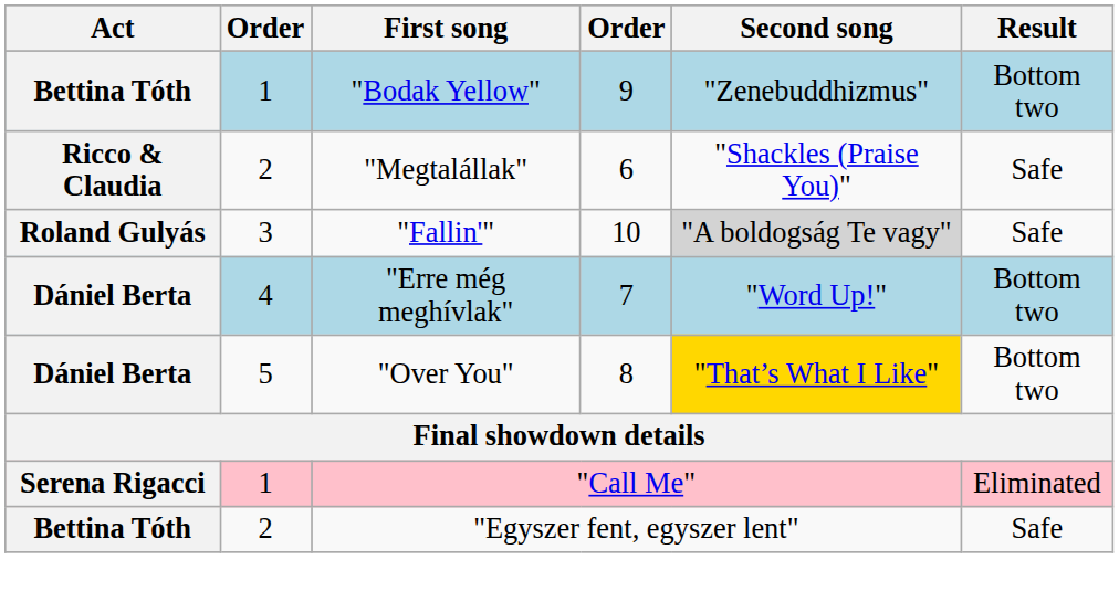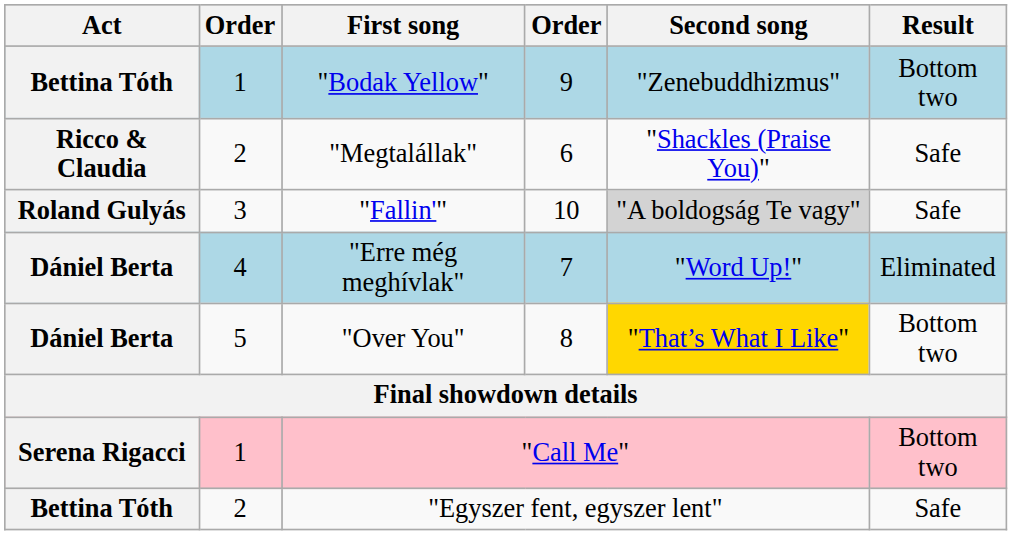 <table class="wikitable" style="text-align:center;">
 <tr>
 <th scope="col">Act</th>
 <th scope="col">Order</th>
 <th scope="col">First song</th>
 <th scope="col">Order</th>
 <th scope="col">Second song</th>
 <th scope="col">Result</th>
 </tr>
 <tr bgcolor="lightblue">
 <th scope="row">Bettina Tóth</th>
 <td>1</td>
 <td>"<a href='#'>Bodak Yellow</a>"</td>
 <td>9</td>
 <td>"Zenebuddhizmus"</td>
 <td>Bottom two</td>
 </tr>
 <tr>
 <th scope="row">Ricco & Claudia</th>
 <td>2</td>
 <td>"Megtalállak"</td>
 <td>6</td>
 <td>"<a href='#'>Shackles (Praise You)</a>"</td>
 <td>Safe</td>
 </tr>
 <tr>
 <th scope="row">Roland Gulyás</th>
 <td>3</td>
 <td>"<a href='#'>Fallin'</a>"</td>
 <td>10</td>
 <td style="background: lightgrey;">"A boldogság Te vagy"</td>
 <td>Safe</td>
 </tr>
 <tr bgcolor="lightblue">
 <th scope="row">Dániel Berta</th>
 <td>4</td>
 <td>"Erre még meghívlak"</td>
 <td>7</td>
 <td>"<a href='#'>Word Up!</a>"</td>
-<td>Bottom two</td>
+<td>Eliminated</td>
 </tr>
 <tr>
 <th scope="row">Dániel Berta</th>
 <td>5</td>
 <td>"Over You"</td>
 <td>8</td>
 <td style="background: gold;">"<a href='#'>That’s What I Like</a>"</td>
 <td>Bottom two</td>
 </tr>
 <tr>
 <th scope="col" colspan="7">Final showdown details</th>
 </tr>
 <tr bgcolor="pink">
 <th scope="row">Serena Rigacci</th>
 <td>1</td>
 <td colspan="3">"<a href='#'>Call Me</a>"</td>
-<td>Eliminated</td>
+<td>Bottom two</td>
 </tr>
 <tr>
 <th scope="row">Bettina Tóth</th>
 <td>2</td>
 <td colspan="3">"Egyszer fent, egyszer lent"</td>
 <td>Safe</td>
 </tr>
 </table>
